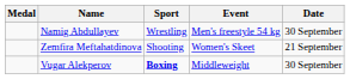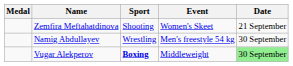 <table class="wikitable sortable" style="font-size:90%">
 <tr>
 <th>Medal</th>
 <th>Name</th>
 <th>Sport</th>
 <th>Event</th>
 <th>Date</th>
 </tr>
 <tr>
 <td></td>
+<td><a href='#'>Zemfira Meftahatdinova</a></td>
+<td><a href='#'>Shooting</a></td>
+<td><a href='#'>Women's Skeet</a></td>
+<td>21 September</td>
+</tr>
+<tr>
+<td></td>
 <td><a href='#'>Namig Abdullayev</a></td>
 <td><a href='#'>Wrestling</a></td>
 <td><a href='#'>Men's freestyle 54 kg</a></td>
 <td>30 September</td>
 </tr>
 <tr>
 <td></td>
-<td><a href='#'>Zemfira Meftahatdinova</a></td>
-<td><a href='#'>Shooting</a></td>
-<td><a href='#'>Women's Skeet</a></td>
-<td>21 September</td>
-</tr>
-<tr>
-<td></td>
 <td><a href='#'>Vugar Alekperov</a></td>
 <td><strong><a href='#'>Boxing</a></strong></td>
 <td><a href='#'>Middleweight</a></td>
-<td>30 September</td>
+<td style="background: lightgreen;">30 September</td>
 </tr>
 </table>
